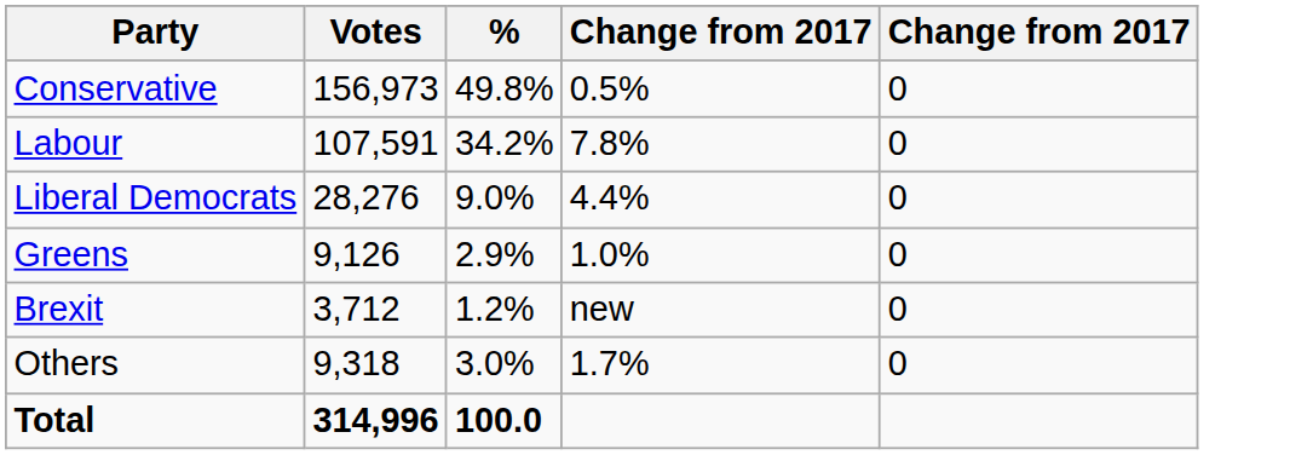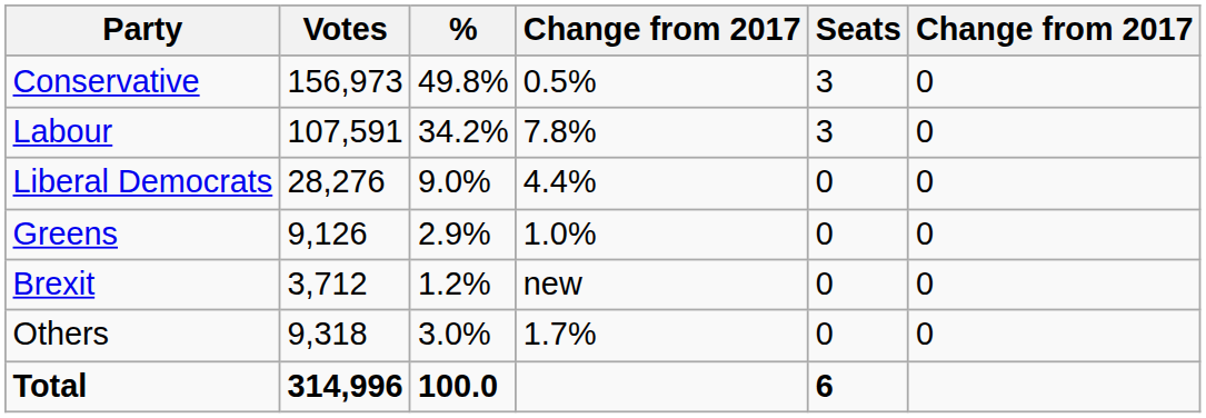 <table class="wikitable">
 <tr>
 <th>Party</th>
 <th>Votes</th>
 <th>%</th>
 <th>Change from 2017</th>
+<th>Seats</th>
 <th>Change from 2017</th>
 </tr>
 <tr>
 <td><a href='#'>Conservative</a></td>
 <td>156,973</td>
 <td>49.8%</td>
 <td>0.5%</td>
+<td>3</td>
 <td>0</td>
 </tr>
 <tr>
 <td><a href='#'>Labour</a></td>
 <td>107,591</td>
 <td>34.2%</td>
 <td>7.8%</td>
+<td>3</td>
 <td>0</td>
 </tr>
 <tr>
 <td><a href='#'>Liberal Democrats</a></td>
 <td>28,276</td>
 <td>9.0%</td>
 <td>4.4%</td>
 <td>0</td>
+<td>0</td>
 </tr>
 <tr>
 <td><a href='#'>Greens</a></td>
 <td>9,126</td>
 <td>2.9%</td>
 <td>1.0%</td>
+<td>0</td>
 <td>0</td>
 </tr>
 <tr>
 <td><a href='#'>Brexit</a></td>
 <td>3,712</td>
 <td>1.2%</td>
 <td>new</td>
 <td>0</td>
+<td>0</td>
 </tr>
 <tr>
 <td>Others</td>
 <td>9,318</td>
 <td>3.0%</td>
 <td>1.7%</td>
 <td>0</td>
+<td>0</td>
 </tr>
 <tr>
 <td><strong>Total</strong></td>
 <td><strong>314,996</strong></td>
 <td><strong>100.0</strong></td>
 <td></td>
+<td><strong>6</strong></td>
 <td></td>
 </tr>
 </table>
